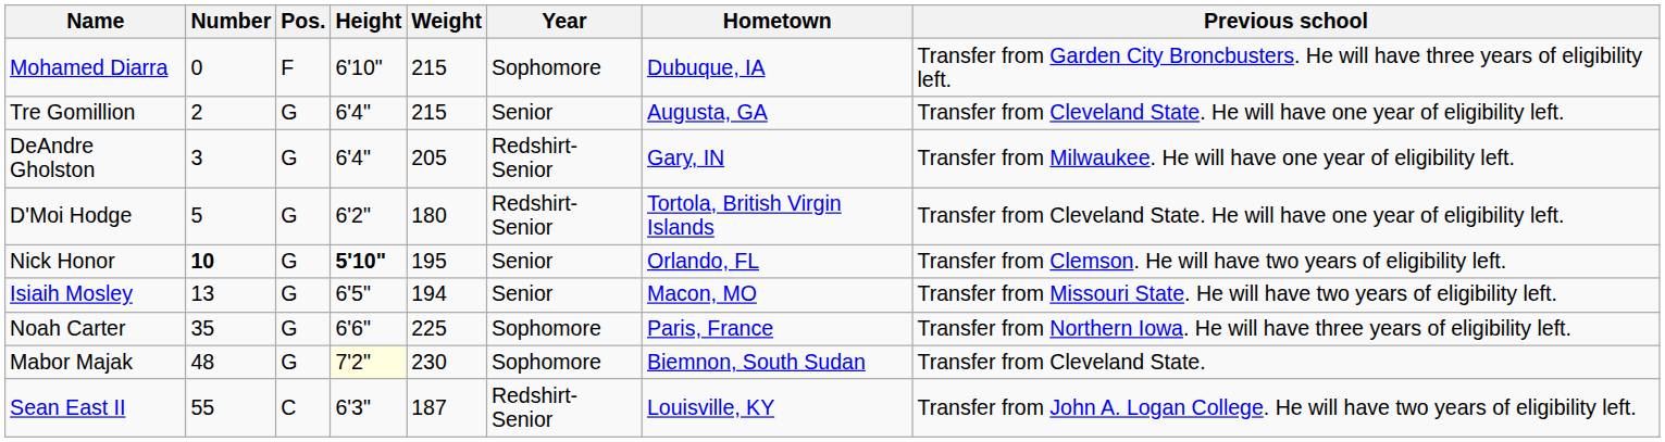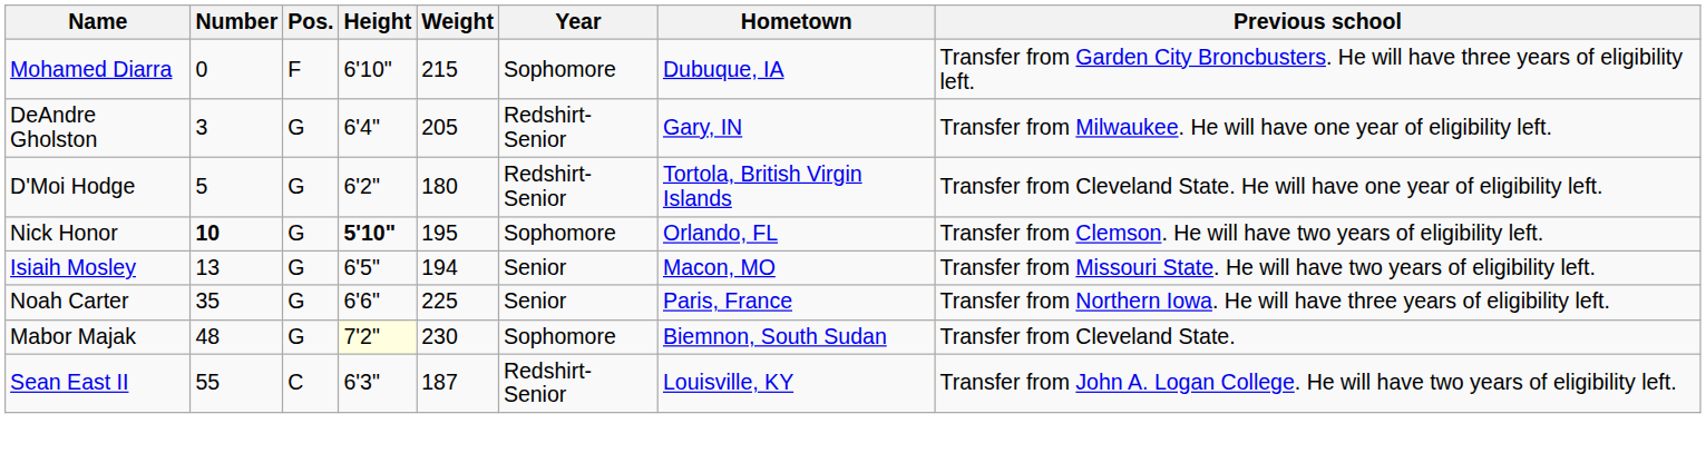 <table class="wikitable sortable" border="1">
 <tr>
 <th>Name</th>
 <th>Number</th>
 <th>Pos.</th>
 <th>Height</th>
 <th>Weight</th>
 <th>Year</th>
 <th>Hometown</th>
 <th class="unsortable">Previous school</th>
 </tr>
 <tr>
 <td><a href='#'>Mohamed Diarra</a></td>
 <td>0</td>
 <td>F</td>
 <td>6'10"</td>
 <td>215</td>
 <td>Sophomore</td>
 <td><a href='#'>Dubuque, IA</a></td>
 <td>Transfer from <a href='#'>Garden City Broncbusters</a>. He will have three years of eligibility left.</td>
-</tr>
-<tr>
-<td>Tre Gomillion</td>
-<td>2</td>
-<td>G</td>
-<td>6'4"</td>
-<td>215</td>
-<td>Senior</td>
-<td><a href='#'>Augusta, GA</a></td>
-<td>Transfer from <a href='#'>Cleveland State</a>. He will have one year of eligibility left.</td>
 </tr>
 <tr>
 <td>DeAndre Gholston</td>
 <td>3</td>
 <td>G</td>
 <td>6'4"</td>
 <td>205</td>
 <td>Redshirt-Senior</td>
 <td><a href='#'>Gary, IN</a></td>
 <td>Transfer from <a href='#'>Milwaukee</a>. He will have one year of eligibility left.</td>
 </tr>
 <tr>
 <td>D'Moi Hodge</td>
 <td>5</td>
 <td>G</td>
 <td>6'2"</td>
 <td>180</td>
 <td>Redshirt-Senior</td>
 <td><a href='#'>Tortola, British Virgin Islands</a></td>
 <td>Transfer from Cleveland State. He will have one year of eligibility left.</td>
 </tr>
 <tr>
 <td>Nick Honor</td>
 <td><strong>10</strong></td>
 <td>G</td>
 <td><strong>5'10"</strong></td>
 <td>195</td>
-<td>Senior</td>
+<td>Sophomore</td>
 <td><a href='#'>Orlando, FL</a></td>
 <td>Transfer from <a href='#'>Clemson</a>. He will have two years of eligibility left.</td>
 </tr>
 <tr>
 <td><a href='#'>Isiaih Mosley</a></td>
 <td>13</td>
 <td>G</td>
 <td>6'5"</td>
 <td>194</td>
 <td>Senior</td>
 <td><a href='#'>Macon, MO</a></td>
 <td>Transfer from <a href='#'>Missouri State</a>. He will have two years of eligibility left.</td>
 </tr>
 <tr>
 <td>Noah Carter</td>
 <td>35</td>
 <td>G</td>
 <td>6'6"</td>
 <td>225</td>
-<td>Sophomore</td>
+<td>Senior</td>
 <td><a href='#'>Paris, France</a></td>
 <td>Transfer from <a href='#'>Northern Iowa</a>. He will have three years of eligibility left.</td>
 </tr>
 <tr>
 <td>Mabor Majak</td>
 <td>48</td>
 <td>G</td>
 <td style="background: lightyellow;">7'2"</td>
 <td>230</td>
 <td>Sophomore</td>
 <td><a href='#'> Biemnon, South Sudan</a></td>
 <td>Transfer from Cleveland State.</td>
 </tr>
 <tr>
 <td><a href='#'>Sean East II</a></td>
 <td>55</td>
 <td>C</td>
 <td>6'3"</td>
 <td>187</td>
 <td>Redshirt-Senior</td>
 <td><a href='#'>Louisville, KY</a></td>
 <td>Transfer from <a href='#'>John A. Logan College</a>. He will have two years of eligibility left.</td>
 </tr>
 </table>
